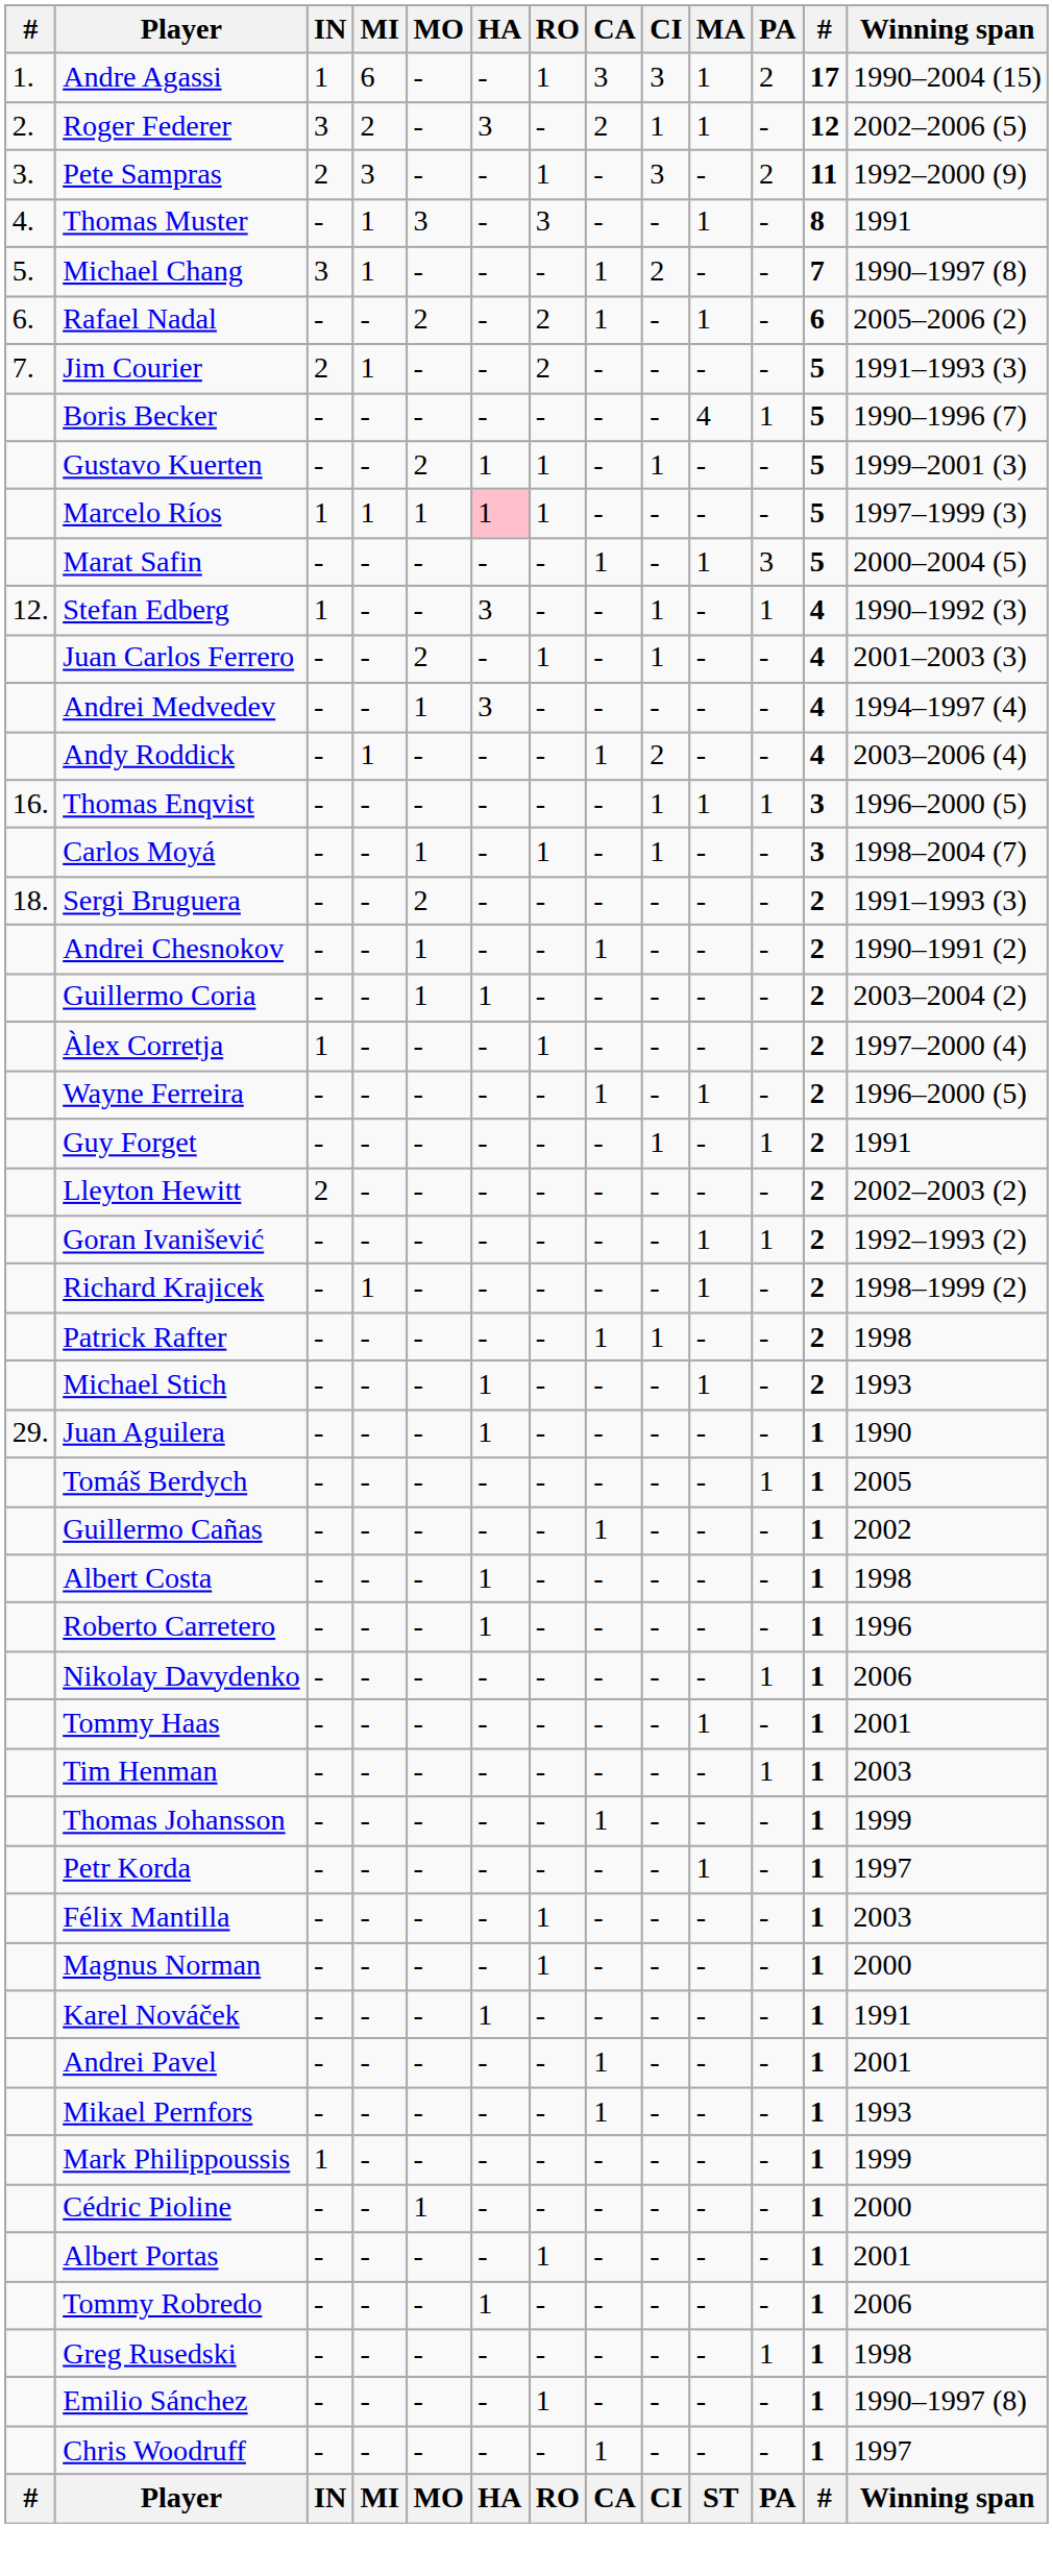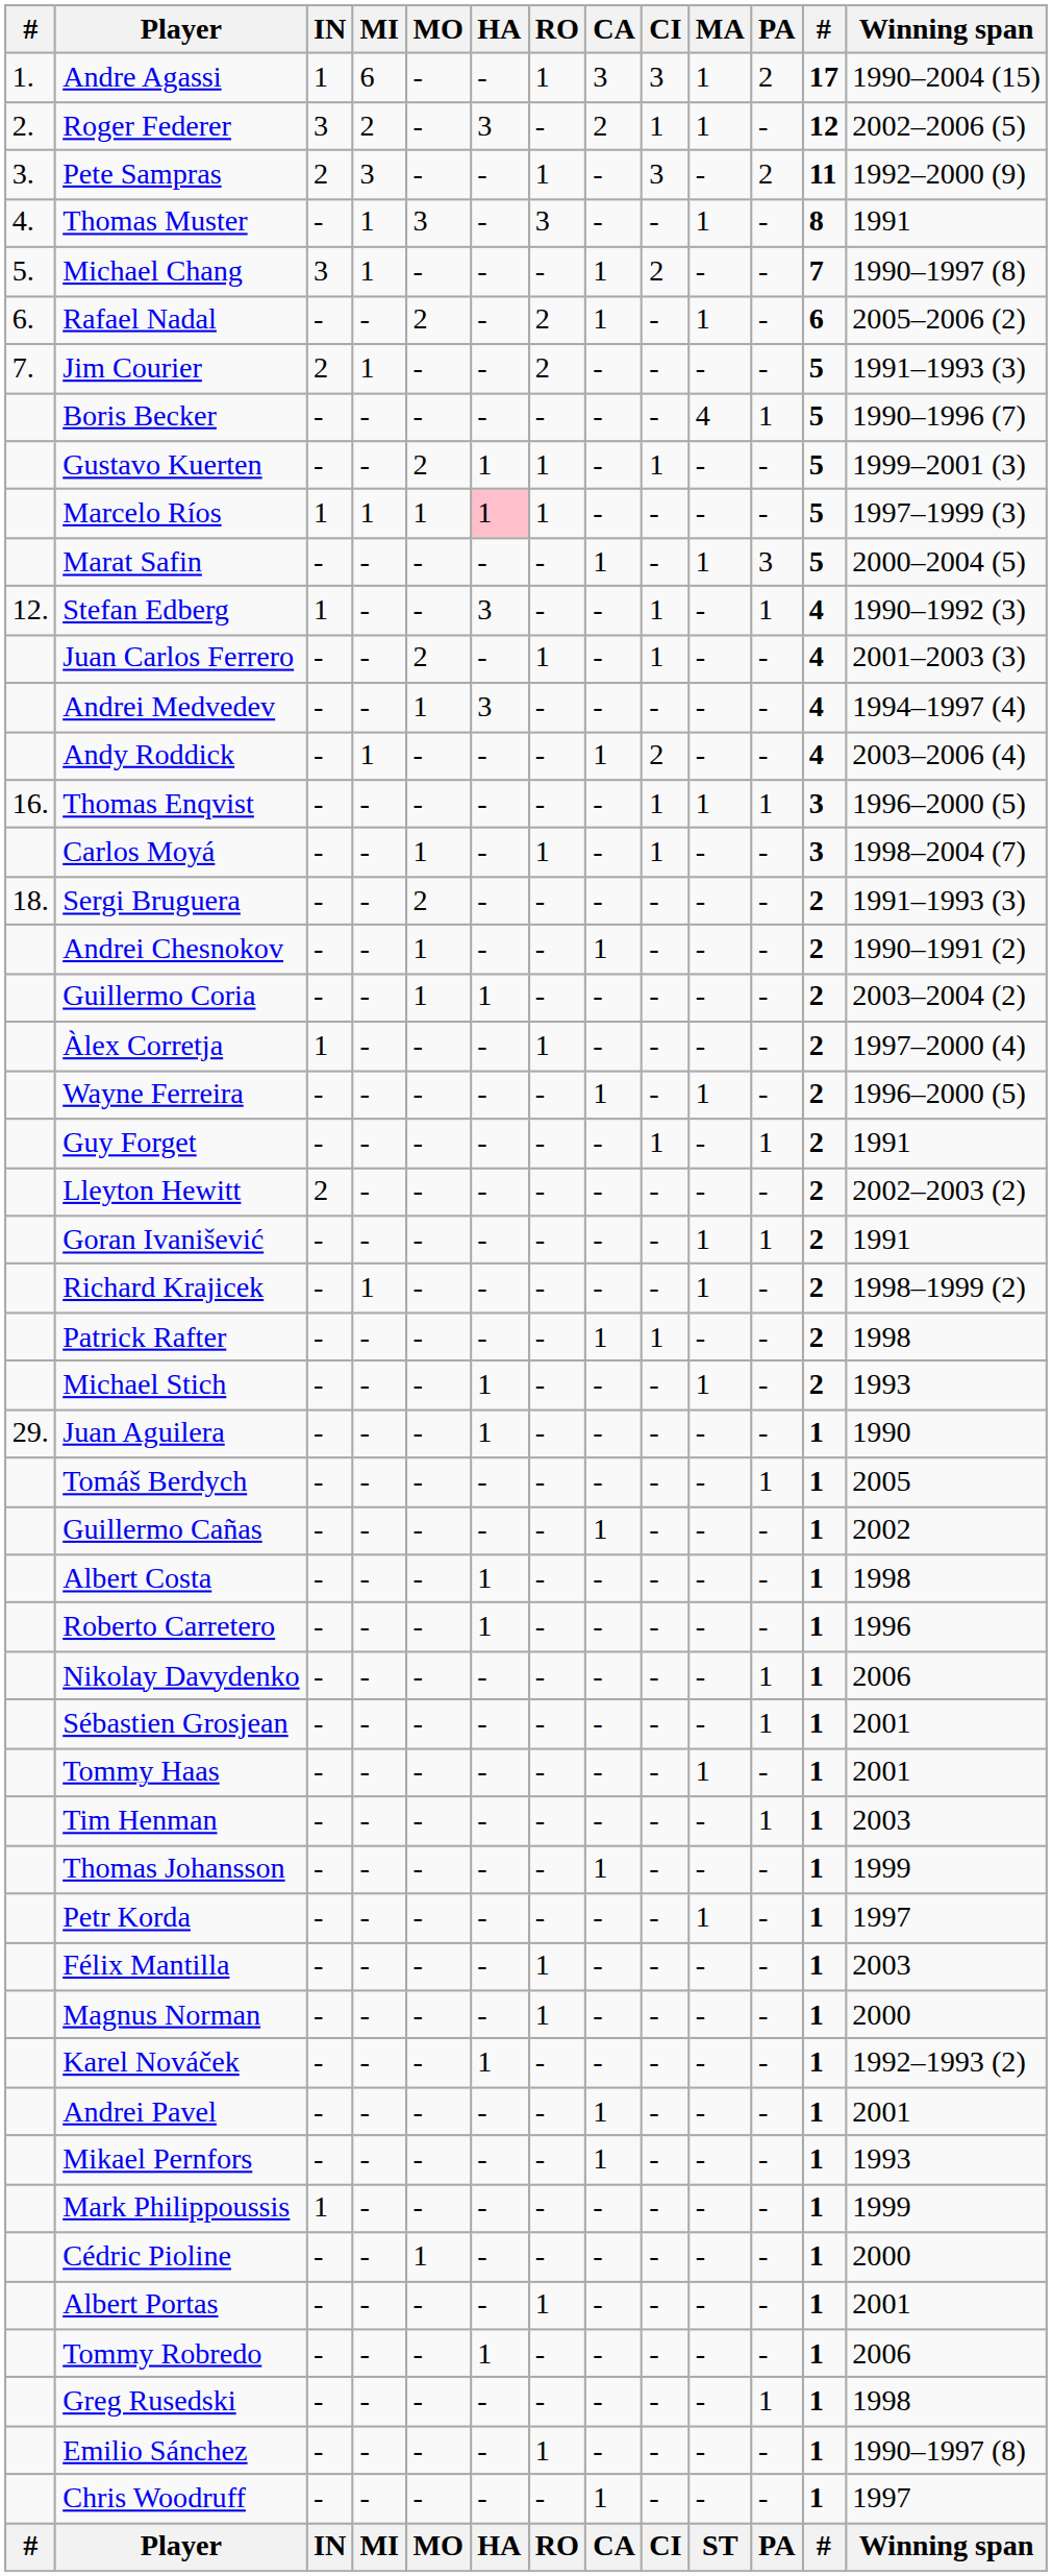 <table class="sortable wikitable" style="font-size: 85%">
 <tr>
 <th>#</th>
 <th>Player</th>
 <th>IN</th>
 <th>MI</th>
 <th>MO</th>
 <th>HA</th>
 <th>RO</th>
 <th>CA</th>
 <th>CI</th>
 <th>MA</th>
 <th>PA</th>
 <th>#</th>
 <th>Winning span</th>
 </tr>
 <tr>
 <td>1.</td>
 <td> <a href='#'>Andre Agassi</a></td>
 <td>1</td>
 <td>6</td>
 <td>-</td>
 <td>-</td>
 <td>1</td>
 <td>3</td>
 <td>3</td>
 <td>1</td>
 <td>2</td>
 <td><strong>17</strong></td>
 <td>1990–2004 (15)</td>
 </tr>
 <tr>
 <td>2.</td>
 <td> <a href='#'>Roger Federer</a></td>
 <td>3</td>
 <td>2</td>
 <td>-</td>
 <td>3</td>
 <td>-</td>
 <td>2</td>
 <td>1</td>
 <td>1</td>
 <td>-</td>
 <td><strong>12</strong></td>
 <td>2002–2006 (5)</td>
 </tr>
 <tr>
 <td>3.</td>
 <td> <a href='#'>Pete Sampras</a></td>
 <td>2</td>
 <td>3</td>
 <td>-</td>
 <td>-</td>
 <td>1</td>
 <td>-</td>
 <td>3</td>
 <td>-</td>
 <td>2</td>
 <td><strong>11</strong></td>
 <td>1992–2000 (9)</td>
 </tr>
 <tr>
 <td>4.</td>
 <td> <a href='#'>Thomas Muster</a></td>
 <td>-</td>
 <td>1</td>
 <td>3</td>
 <td>-</td>
 <td>3</td>
 <td>-</td>
 <td>-</td>
 <td>1</td>
 <td>-</td>
 <td><strong>8</strong></td>
 <td>1991</td>
 </tr>
 <tr>
 <td>5.</td>
 <td> <a href='#'>Michael Chang</a></td>
 <td>3</td>
 <td>1</td>
 <td>-</td>
 <td>-</td>
 <td>-</td>
 <td>1</td>
 <td>2</td>
 <td>-</td>
 <td>-</td>
 <td><strong>7</strong></td>
 <td>1990–1997 (8)</td>
 </tr>
 <tr>
 <td>6.</td>
 <td> <a href='#'>Rafael Nadal</a></td>
 <td>-</td>
 <td>-</td>
 <td>2</td>
 <td>-</td>
 <td>2</td>
 <td>1</td>
 <td>-</td>
 <td>1</td>
 <td>-</td>
 <td><strong>6</strong></td>
 <td>2005–2006 (2)</td>
 </tr>
 <tr>
 <td>7.</td>
 <td> <a href='#'>Jim Courier</a></td>
 <td>2</td>
 <td>1</td>
 <td>-</td>
 <td>-</td>
 <td>2</td>
 <td>-</td>
 <td>-</td>
 <td>-</td>
 <td>-</td>
 <td><strong>5</strong></td>
 <td>1991–1993 (3)</td>
 </tr>
 <tr>
 <td></td>
 <td> <a href='#'>Boris Becker</a></td>
 <td>-</td>
 <td>-</td>
 <td>-</td>
 <td>-</td>
 <td>-</td>
 <td>-</td>
 <td>-</td>
 <td>4</td>
 <td>1</td>
 <td><strong>5</strong></td>
 <td>1990–1996 (7)</td>
 </tr>
 <tr>
 <td></td>
 <td> <a href='#'>Gustavo Kuerten</a></td>
 <td>-</td>
 <td>-</td>
 <td>2</td>
 <td>1</td>
 <td>1</td>
 <td>-</td>
 <td>1</td>
 <td>-</td>
 <td>-</td>
 <td><strong>5</strong></td>
 <td>1999–2001 (3)</td>
 </tr>
 <tr>
 <td></td>
 <td> <a href='#'>Marcelo Ríos</a></td>
 <td>1</td>
 <td>1</td>
 <td>1</td>
 <td style="background: pink;">1</td>
 <td>1</td>
 <td>-</td>
 <td>-</td>
 <td>-</td>
 <td>-</td>
 <td><strong>5</strong></td>
 <td>1997–1999 (3)</td>
 </tr>
 <tr>
 <td></td>
 <td> <a href='#'>Marat Safin</a></td>
 <td>-</td>
 <td>-</td>
 <td>-</td>
 <td>-</td>
 <td>-</td>
 <td>1</td>
 <td>-</td>
 <td>1</td>
 <td>3</td>
 <td><strong>5</strong></td>
 <td>2000–2004 (5)</td>
 </tr>
 <tr>
 <td>12.</td>
 <td> <a href='#'>Stefan Edberg</a></td>
 <td>1</td>
 <td>-</td>
 <td>-</td>
 <td>3</td>
 <td>-</td>
 <td>-</td>
 <td>1</td>
 <td>-</td>
 <td>1</td>
 <td><strong>4</strong></td>
 <td>1990–1992 (3)</td>
 </tr>
 <tr>
 <td></td>
 <td> <a href='#'>Juan Carlos Ferrero</a></td>
 <td>-</td>
 <td>-</td>
 <td>2</td>
 <td>-</td>
 <td>1</td>
 <td>-</td>
 <td>1</td>
 <td>-</td>
 <td>-</td>
 <td><strong>4</strong></td>
 <td>2001–2003 (3)</td>
 </tr>
 <tr>
 <td></td>
 <td> <a href='#'>Andrei Medvedev</a></td>
 <td>-</td>
 <td>-</td>
 <td>1</td>
 <td>3</td>
 <td>-</td>
 <td>-</td>
 <td>-</td>
 <td>-</td>
 <td>-</td>
 <td><strong>4</strong></td>
 <td>1994–1997 (4)</td>
 </tr>
 <tr>
 <td></td>
 <td> <a href='#'>Andy Roddick</a></td>
 <td>-</td>
 <td>1</td>
 <td>-</td>
 <td>-</td>
 <td>-</td>
 <td>1</td>
 <td>2</td>
 <td>-</td>
 <td>-</td>
 <td><strong>4</strong></td>
 <td>2003–2006 (4)</td>
 </tr>
 <tr>
 <td>16.</td>
 <td> <a href='#'>Thomas Enqvist</a></td>
 <td>-</td>
 <td>-</td>
 <td>-</td>
 <td>-</td>
 <td>-</td>
 <td>-</td>
 <td>1</td>
 <td>1</td>
 <td>1</td>
 <td><strong>3</strong></td>
 <td>1996–2000 (5)</td>
 </tr>
 <tr>
 <td></td>
 <td> <a href='#'>Carlos Moyá</a></td>
 <td>-</td>
 <td>-</td>
 <td>1</td>
 <td>-</td>
 <td>1</td>
 <td>-</td>
 <td>1</td>
 <td>-</td>
 <td>-</td>
 <td><strong>3</strong></td>
 <td>1998–2004 (7)</td>
 </tr>
 <tr>
 <td>18.</td>
 <td> <a href='#'>Sergi Bruguera</a></td>
 <td>-</td>
 <td>-</td>
 <td>2</td>
 <td>-</td>
 <td>-</td>
 <td>-</td>
 <td>-</td>
 <td>-</td>
 <td>-</td>
 <td><strong>2</strong></td>
 <td>1991–1993 (3)</td>
 </tr>
 <tr>
 <td></td>
 <td> <a href='#'>Andrei Chesnokov</a></td>
 <td>-</td>
 <td>-</td>
 <td>1</td>
 <td>-</td>
 <td>-</td>
 <td>1</td>
 <td>-</td>
 <td>-</td>
 <td>-</td>
 <td><strong>2</strong></td>
 <td>1990–1991 (2)</td>
 </tr>
 <tr>
 <td></td>
 <td> <a href='#'>Guillermo Coria</a></td>
 <td>-</td>
 <td>-</td>
 <td>1</td>
 <td>1</td>
 <td>-</td>
 <td>-</td>
 <td>-</td>
 <td>-</td>
 <td>-</td>
 <td><strong>2</strong></td>
 <td>2003–2004 (2)</td>
 </tr>
 <tr>
 <td></td>
 <td> <a href='#'>Àlex Corretja</a></td>
 <td>1</td>
 <td>-</td>
 <td>-</td>
 <td>-</td>
 <td>1</td>
 <td>-</td>
 <td>-</td>
 <td>-</td>
 <td>-</td>
 <td><strong>2</strong></td>
 <td>1997–2000 (4)</td>
 </tr>
 <tr>
 <td></td>
 <td> <a href='#'>Wayne Ferreira</a></td>
 <td>-</td>
 <td>-</td>
 <td>-</td>
 <td>-</td>
 <td>-</td>
 <td>1</td>
 <td>-</td>
 <td>1</td>
 <td>-</td>
 <td><strong>2</strong></td>
 <td>1996–2000 (5)</td>
 </tr>
 <tr>
 <td></td>
 <td> <a href='#'>Guy Forget</a></td>
 <td>-</td>
 <td>-</td>
 <td>-</td>
 <td>-</td>
 <td>-</td>
 <td>-</td>
 <td>1</td>
 <td>-</td>
 <td>1</td>
 <td><strong>2</strong></td>
 <td>1991</td>
 </tr>
 <tr>
 <td></td>
 <td> <a href='#'>Lleyton Hewitt</a></td>
 <td>2</td>
 <td>-</td>
 <td>-</td>
 <td>-</td>
 <td>-</td>
 <td>-</td>
 <td>-</td>
 <td>-</td>
 <td>-</td>
 <td><strong>2</strong></td>
 <td>2002–2003 (2)</td>
 </tr>
 <tr>
 <td></td>
 <td> <a href='#'>Goran Ivanišević</a></td>
 <td>-</td>
 <td>-</td>
 <td>-</td>
 <td>-</td>
 <td>-</td>
 <td>-</td>
 <td>-</td>
 <td>1</td>
 <td>1</td>
 <td><strong>2</strong></td>
-<td>1992–1993 (2)</td>
+<td>1991</td>
 </tr>
 <tr>
 <td></td>
 <td> <a href='#'>Richard Krajicek</a></td>
 <td>-</td>
 <td>1</td>
 <td>-</td>
 <td>-</td>
 <td>-</td>
 <td>-</td>
 <td>-</td>
 <td>1</td>
 <td>-</td>
 <td><strong>2</strong></td>
 <td>1998–1999 (2)</td>
 </tr>
 <tr>
 <td></td>
 <td> <a href='#'>Patrick Rafter</a></td>
 <td>-</td>
 <td>-</td>
 <td>-</td>
 <td>-</td>
 <td>-</td>
 <td>1</td>
 <td>1</td>
 <td>-</td>
 <td>-</td>
 <td><strong>2</strong></td>
 <td>1998</td>
 </tr>
 <tr>
 <td></td>
 <td> <a href='#'>Michael Stich</a></td>
 <td>-</td>
 <td>-</td>
 <td>-</td>
 <td>1</td>
 <td>-</td>
 <td>-</td>
 <td>-</td>
 <td>1</td>
 <td>-</td>
 <td><strong>2</strong></td>
 <td>1993</td>
 </tr>
 <tr>
 <td>29.</td>
 <td> <a href='#'>Juan Aguilera</a></td>
 <td>-</td>
 <td>-</td>
 <td>-</td>
 <td>1</td>
 <td>-</td>
 <td>-</td>
 <td>-</td>
 <td>-</td>
 <td>-</td>
 <td><strong>1</strong></td>
 <td>1990</td>
 </tr>
 <tr>
 <td></td>
 <td> <a href='#'>Tomáš Berdych</a></td>
 <td>-</td>
 <td>-</td>
 <td>-</td>
 <td>-</td>
 <td>-</td>
 <td>-</td>
 <td>-</td>
 <td>-</td>
 <td>1</td>
 <td><strong>1</strong></td>
 <td>2005</td>
 </tr>
 <tr>
 <td></td>
 <td> <a href='#'>Guillermo Cañas</a></td>
 <td>-</td>
 <td>-</td>
 <td>-</td>
 <td>-</td>
 <td>-</td>
 <td>1</td>
 <td>-</td>
 <td>-</td>
 <td>-</td>
 <td><strong>1</strong></td>
 <td>2002</td>
 </tr>
 <tr>
 <td></td>
 <td> <a href='#'>Albert Costa</a></td>
 <td>-</td>
 <td>-</td>
 <td>-</td>
 <td>1</td>
 <td>-</td>
 <td>-</td>
 <td>-</td>
 <td>-</td>
 <td>-</td>
 <td><strong>1</strong></td>
 <td>1998</td>
 </tr>
 <tr>
 <td></td>
 <td> <a href='#'>Roberto Carretero</a></td>
 <td>-</td>
 <td>-</td>
 <td>-</td>
 <td>1</td>
 <td>-</td>
 <td>-</td>
 <td>-</td>
 <td>-</td>
 <td>-</td>
 <td><strong>1</strong></td>
 <td>1996</td>
 </tr>
 <tr>
 <td></td>
 <td> <a href='#'>Nikolay Davydenko</a></td>
 <td>-</td>
 <td>-</td>
 <td>-</td>
 <td>-</td>
 <td>-</td>
 <td>-</td>
 <td>-</td>
 <td>-</td>
 <td>1</td>
 <td><strong>1</strong></td>
 <td>2006</td>
 </tr>
 <tr>
 <td></td>
+<td> <a href='#'>Sébastien Grosjean</a></td>
+<td>-</td>
+<td>-</td>
+<td>-</td>
+<td>-</td>
+<td>-</td>
+<td>-</td>
+<td>-</td>
+<td>-</td>
+<td>1</td>
+<td><strong>1</strong></td>
+<td>2001</td>
+</tr>
+<tr>
+<td></td>
 <td> <a href='#'>Tommy Haas</a></td>
 <td>-</td>
 <td>-</td>
 <td>-</td>
 <td>-</td>
 <td>-</td>
 <td>-</td>
 <td>-</td>
 <td>1</td>
 <td>-</td>
 <td><strong>1</strong></td>
 <td>2001</td>
 </tr>
 <tr>
 <td></td>
 <td> <a href='#'>Tim Henman</a></td>
 <td>-</td>
 <td>-</td>
 <td>-</td>
 <td>-</td>
 <td>-</td>
 <td>-</td>
 <td>-</td>
 <td>-</td>
 <td>1</td>
 <td><strong>1</strong></td>
 <td>2003</td>
 </tr>
 <tr>
 <td></td>
 <td> <a href='#'>Thomas Johansson</a></td>
 <td>-</td>
 <td>-</td>
 <td>-</td>
 <td>-</td>
 <td>-</td>
 <td>1</td>
 <td>-</td>
 <td>-</td>
 <td>-</td>
 <td><strong>1</strong></td>
 <td>1999</td>
 </tr>
 <tr>
 <td></td>
 <td> <a href='#'>Petr Korda</a></td>
 <td>-</td>
 <td>-</td>
 <td>-</td>
 <td>-</td>
 <td>-</td>
 <td>-</td>
 <td>-</td>
 <td>1</td>
 <td>-</td>
 <td><strong>1</strong></td>
 <td>1997</td>
 </tr>
 <tr>
 <td></td>
 <td> <a href='#'>Félix Mantilla</a></td>
 <td>-</td>
 <td>-</td>
 <td>-</td>
 <td>-</td>
 <td>1</td>
 <td>-</td>
 <td>-</td>
 <td>-</td>
 <td>-</td>
 <td><strong>1</strong></td>
 <td>2003</td>
 </tr>
 <tr>
 <td></td>
 <td> <a href='#'>Magnus Norman</a></td>
 <td>-</td>
 <td>-</td>
 <td>-</td>
 <td>-</td>
 <td>1</td>
 <td>-</td>
 <td>-</td>
 <td>-</td>
 <td>-</td>
 <td><strong>1</strong></td>
 <td>2000</td>
 </tr>
 <tr>
 <td></td>
 <td> <a href='#'>Karel Nováček</a></td>
 <td>-</td>
 <td>-</td>
 <td>-</td>
 <td>1</td>
 <td>-</td>
 <td>-</td>
 <td>-</td>
 <td>-</td>
 <td>-</td>
 <td><strong>1</strong></td>
-<td>1991</td>
+<td>1992–1993 (2)</td>
 </tr>
 <tr>
 <td></td>
 <td> <a href='#'>Andrei Pavel</a></td>
 <td>-</td>
 <td>-</td>
 <td>-</td>
 <td>-</td>
 <td>-</td>
 <td>1</td>
 <td>-</td>
 <td>-</td>
 <td>-</td>
 <td><strong>1</strong></td>
 <td>2001</td>
 </tr>
 <tr>
 <td></td>
 <td> <a href='#'>Mikael Pernfors</a></td>
 <td>-</td>
 <td>-</td>
 <td>-</td>
 <td>-</td>
 <td>-</td>
 <td>1</td>
 <td>-</td>
 <td>-</td>
 <td>-</td>
 <td><strong>1</strong></td>
 <td>1993</td>
 </tr>
 <tr>
 <td></td>
 <td> <a href='#'>Mark Philippoussis</a></td>
 <td>1</td>
 <td>-</td>
 <td>-</td>
 <td>-</td>
 <td>-</td>
 <td>-</td>
 <td>-</td>
 <td>-</td>
 <td>-</td>
 <td><strong>1</strong></td>
 <td>1999</td>
 </tr>
 <tr>
 <td></td>
 <td> <a href='#'>Cédric Pioline</a></td>
 <td>-</td>
 <td>-</td>
 <td>1</td>
 <td>-</td>
 <td>-</td>
 <td>-</td>
 <td>-</td>
 <td>-</td>
 <td>-</td>
 <td><strong>1</strong></td>
 <td>2000</td>
 </tr>
 <tr>
 <td></td>
 <td> <a href='#'>Albert Portas</a></td>
 <td>-</td>
 <td>-</td>
 <td>-</td>
 <td>-</td>
 <td>1</td>
 <td>-</td>
 <td>-</td>
 <td>-</td>
 <td>-</td>
 <td><strong>1</strong></td>
 <td>2001</td>
 </tr>
 <tr>
 <td></td>
 <td> <a href='#'>Tommy Robredo</a></td>
 <td>-</td>
 <td>-</td>
 <td>-</td>
 <td>1</td>
 <td>-</td>
 <td>-</td>
 <td>-</td>
 <td>-</td>
 <td>-</td>
 <td><strong>1</strong></td>
 <td>2006</td>
 </tr>
 <tr>
 <td></td>
 <td> <a href='#'>Greg Rusedski</a></td>
 <td>-</td>
 <td>-</td>
 <td>-</td>
 <td>-</td>
 <td>-</td>
 <td>-</td>
 <td>-</td>
 <td>-</td>
 <td>1</td>
 <td><strong>1</strong></td>
 <td>1998</td>
 </tr>
 <tr>
 <td></td>
 <td> <a href='#'>Emilio Sánchez</a></td>
 <td>-</td>
 <td>-</td>
 <td>-</td>
 <td>-</td>
 <td>1</td>
 <td>-</td>
 <td>-</td>
 <td>-</td>
 <td>-</td>
 <td><strong>1</strong></td>
 <td>1990–1997 (8)</td>
 </tr>
 <tr>
 <td></td>
 <td> <a href='#'>Chris Woodruff</a></td>
 <td>-</td>
 <td>-</td>
 <td>-</td>
 <td>-</td>
 <td>-</td>
 <td>1</td>
 <td>-</td>
 <td>-</td>
 <td>-</td>
 <td><strong>1</strong></td>
 <td>1997</td>
 </tr>
 <tr>
 <th>#</th>
 <th>Player</th>
 <th>IN</th>
 <th>MI</th>
 <th>MO</th>
 <th>HA</th>
 <th>RO</th>
 <th>CA</th>
 <th>CI</th>
 <th>ST</th>
 <th>PA</th>
 <th>#</th>
 <th>Winning span</th>
 </tr>
 </table>
